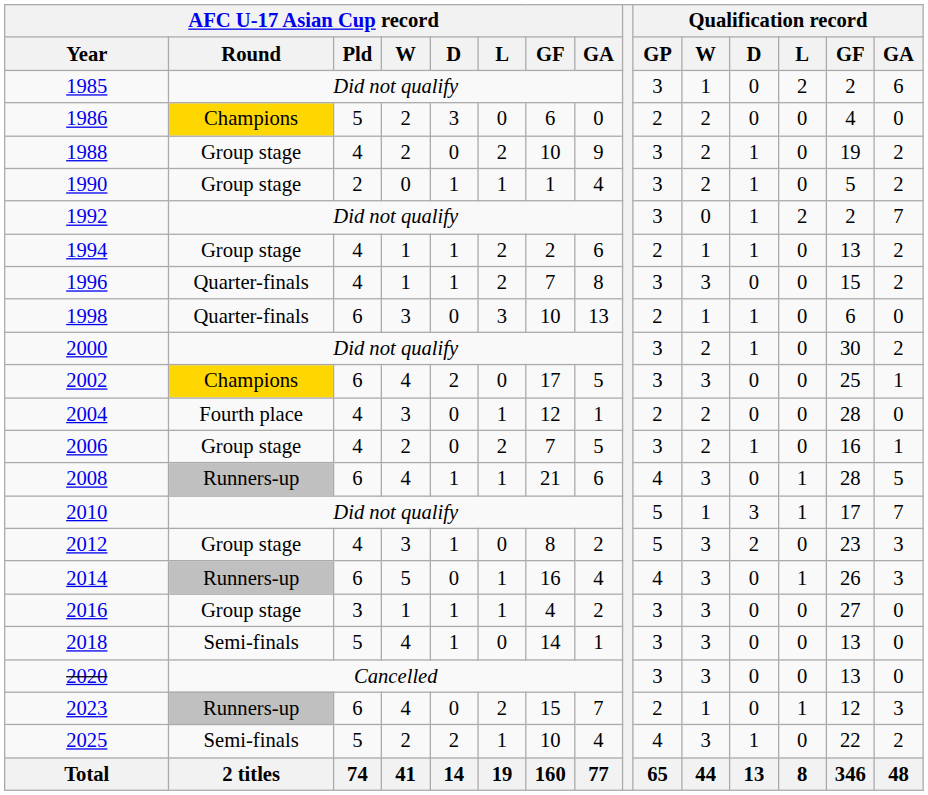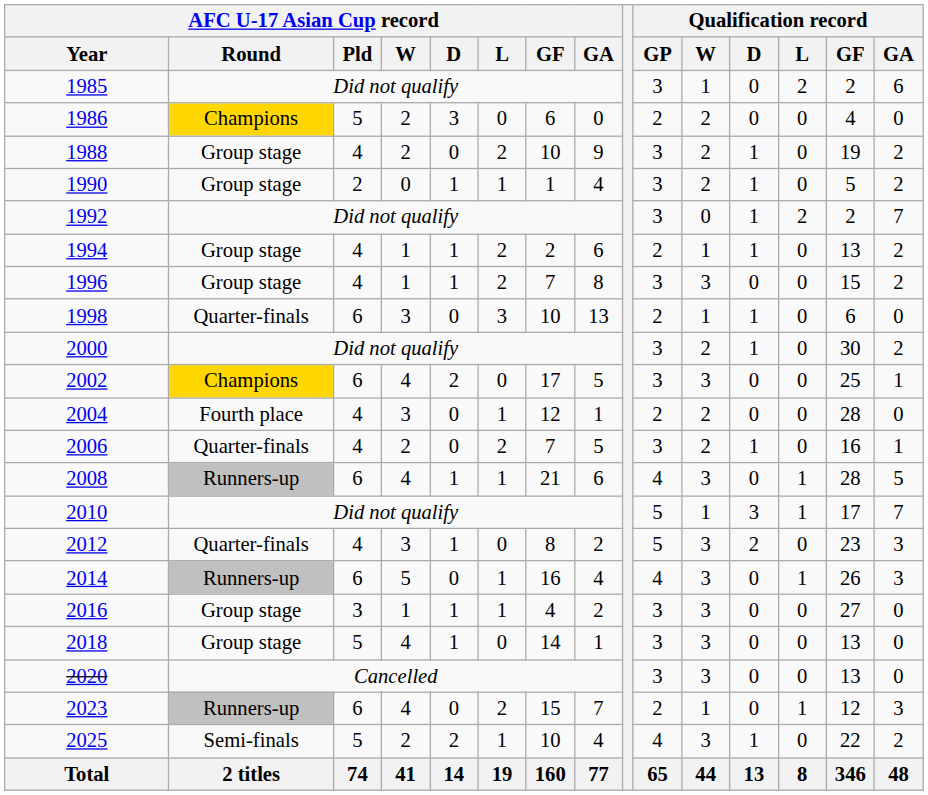 <table class="wikitable" style="text-align: center">
 <tr>
 <th colspan="8"><a href='#'>AFC U-17 Asian Cup</a> record</th>
 <th style="width:1px" rowspan="24"></th>
 <th colspan="6">Qualification record</th>
 </tr>
 <tr>
 <th width="120">Year</th>
 <th width="120">Round</th>
 <th width="30">Pld</th>
 <th width="30">W</th>
 <th width="30">D</th>
 <th width="30">L</th>
 <th width="30">GF</th>
 <th width="30">GA</th>
 <th width="30">GP</th>
 <th width="30">W</th>
 <th width="30">D</th>
 <th width="30">L</th>
 <th width="30">GF</th>
 <th width="30">GA</th>
 </tr>
 <tr>
 <td> <a href='#'>1985</a></td>
 <td colspan=7><em>Did not qualify</em></td>
 <td>3</td>
 <td>1</td>
 <td>0</td>
 <td>2</td>
 <td>2</td>
 <td>6</td>
 </tr>
 <tr>
 <td> <a href='#'>1986</a></td>
 <td bgcolor="gold">Champions</td>
 <td>5</td>
 <td>2</td>
 <td>3</td>
 <td>0</td>
 <td>6</td>
 <td>0</td>
 <td>2</td>
 <td>2</td>
 <td>0</td>
 <td>0</td>
 <td>4</td>
 <td>0</td>
 </tr>
 <tr>
 <td> <a href='#'>1988</a></td>
 <td>Group stage</td>
 <td>4</td>
 <td>2</td>
 <td>0</td>
 <td>2</td>
 <td>10</td>
 <td>9</td>
 <td>3</td>
 <td>2</td>
 <td>1</td>
 <td>0</td>
 <td>19</td>
 <td>2</td>
 </tr>
 <tr>
 <td> <a href='#'>1990</a></td>
 <td>Group stage</td>
 <td>2</td>
 <td>0</td>
 <td>1</td>
 <td>1</td>
 <td>1</td>
 <td>4</td>
 <td>3</td>
 <td>2</td>
 <td>1</td>
 <td>0</td>
 <td>5</td>
 <td>2</td>
 </tr>
 <tr>
 <td> <a href='#'>1992</a></td>
 <td colspan=7><em>Did not qualify</em></td>
 <td>3</td>
 <td>0</td>
 <td>1</td>
 <td>2</td>
 <td>2</td>
 <td>7</td>
 </tr>
 <tr>
 <td> <a href='#'>1994</a></td>
 <td>Group stage</td>
 <td>4</td>
 <td>1</td>
 <td>1</td>
 <td>2</td>
 <td>2</td>
 <td>6</td>
 <td>2</td>
 <td>1</td>
 <td>1</td>
 <td>0</td>
 <td>13</td>
 <td>2</td>
 </tr>
 <tr>
 <td> <a href='#'>1996</a></td>
-<td>Quarter-finals</td>
+<td>Group stage</td>
 <td>4</td>
 <td>1</td>
 <td>1</td>
 <td>2</td>
 <td>7</td>
 <td>8</td>
 <td>3</td>
 <td>3</td>
 <td>0</td>
 <td>0</td>
 <td>15</td>
 <td>2</td>
 </tr>
 <tr>
 <td> <a href='#'>1998</a></td>
 <td>Quarter-finals</td>
 <td>6</td>
 <td>3</td>
 <td>0</td>
 <td>3</td>
 <td>10</td>
 <td>13</td>
 <td>2</td>
 <td>1</td>
 <td>1</td>
 <td>0</td>
 <td>6</td>
 <td>0</td>
 </tr>
 <tr>
 <td> <a href='#'>2000</a></td>
 <td colspan=7><em>Did not qualify</em></td>
 <td>3</td>
 <td>2</td>
 <td>1</td>
 <td>0</td>
 <td>30</td>
 <td>2</td>
 </tr>
 <tr>
 <td> <a href='#'>2002</a></td>
 <td bgcolor="gold">Champions</td>
 <td>6</td>
 <td>4</td>
 <td>2</td>
 <td>0</td>
 <td>17</td>
 <td>5</td>
 <td>3</td>
 <td>3</td>
 <td>0</td>
 <td>0</td>
 <td>25</td>
 <td>1</td>
 </tr>
 <tr>
 <td> <a href='#'>2004</a></td>
 <td>Fourth place</td>
 <td>4</td>
 <td>3</td>
 <td>0</td>
 <td>1</td>
 <td>12</td>
 <td>1</td>
 <td>2</td>
 <td>2</td>
 <td>0</td>
 <td>0</td>
 <td>28</td>
 <td>0</td>
 </tr>
 <tr>
 <td> <a href='#'>2006</a></td>
-<td>Group stage</td>
+<td>Quarter-finals</td>
 <td>4</td>
 <td>2</td>
 <td>0</td>
 <td>2</td>
 <td>7</td>
 <td>5</td>
 <td>3</td>
 <td>2</td>
 <td>1</td>
 <td>0</td>
 <td>16</td>
 <td>1</td>
 </tr>
 <tr>
 <td> <a href='#'>2008</a></td>
 <td bgcolor="silver">Runners-up</td>
 <td>6</td>
 <td>4</td>
 <td>1</td>
 <td>1</td>
 <td>21</td>
 <td>6</td>
 <td>4</td>
 <td>3</td>
 <td>0</td>
 <td>1</td>
 <td>28</td>
 <td>5</td>
 </tr>
 <tr>
 <td> <a href='#'>2010</a></td>
 <td colspan=7><em>Did not qualify</em></td>
 <td>5</td>
 <td>1</td>
 <td>3</td>
 <td>1</td>
 <td>17</td>
 <td>7</td>
 </tr>
 <tr>
 <td> <a href='#'>2012</a></td>
-<td>Group stage</td>
+<td>Quarter-finals</td>
 <td>4</td>
 <td>3</td>
 <td>1</td>
 <td>0</td>
 <td>8</td>
 <td>2</td>
 <td>5</td>
 <td>3</td>
 <td>2</td>
 <td>0</td>
 <td>23</td>
 <td>3</td>
 </tr>
 <tr>
 <td> <a href='#'>2014</a></td>
 <td bgcolor="silver">Runners-up</td>
 <td>6</td>
 <td>5</td>
 <td>0</td>
 <td>1</td>
 <td>16</td>
 <td>4</td>
 <td>4</td>
 <td>3</td>
 <td>0</td>
 <td>1</td>
 <td>26</td>
 <td>3</td>
 </tr>
 <tr>
 <td> <a href='#'>2016</a></td>
 <td>Group stage</td>
 <td>3</td>
 <td>1</td>
 <td>1</td>
 <td>1</td>
 <td>4</td>
 <td>2</td>
 <td>3</td>
 <td>3</td>
 <td>0</td>
 <td>0</td>
 <td>27</td>
 <td>0</td>
 </tr>
 <tr>
 <td> <a href='#'>2018</a></td>
-<td>Semi-finals</td>
+<td>Group stage</td>
 <td>5</td>
 <td>4</td>
 <td>1</td>
 <td>0</td>
 <td>14</td>
 <td>1</td>
 <td>3</td>
 <td>3</td>
 <td>0</td>
 <td>0</td>
 <td>13</td>
 <td>0</td>
 </tr>
 <tr>
 <td> <s><a href='#'>2020</a></s></td>
 <td colspan=7><em>Cancelled</em></td>
 <td>3</td>
 <td>3</td>
 <td>0</td>
 <td>0</td>
 <td>13</td>
 <td>0</td>
 </tr>
 <tr>
 <td> <a href='#'>2023</a></td>
 <td bgcolor="silver">Runners-up</td>
 <td>6</td>
 <td>4</td>
 <td>0</td>
 <td>2</td>
 <td>15</td>
 <td>7</td>
 <td>2</td>
 <td>1</td>
 <td>0</td>
 <td>1</td>
 <td>12</td>
 <td>3</td>
 </tr>
 <tr>
 <td> <a href='#'>2025</a></td>
 <td>Semi-finals</td>
 <td>5</td>
 <td>2</td>
 <td>2</td>
 <td>1</td>
 <td>10</td>
 <td>4</td>
 <td>4</td>
 <td>3</td>
 <td>1</td>
 <td>0</td>
 <td>22</td>
 <td>2</td>
 </tr>
 <tr>
 <th>Total</th>
 <th>2 titles</th>
 <th>74</th>
 <th>41</th>
 <th>14</th>
 <th>19</th>
 <th>160</th>
 <th>77</th>
 <th>65</th>
 <th>44</th>
 <th>13</th>
 <th>8</th>
 <th>346</th>
 <th>48</th>
 </tr>
 </table>
